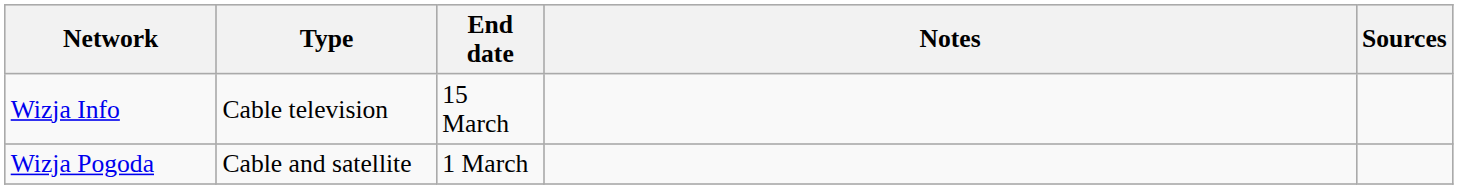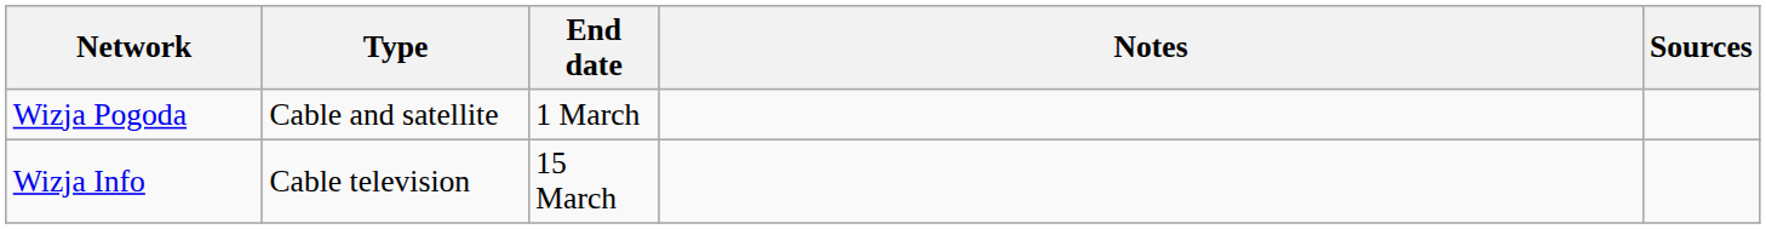 <table class="wikitable">
 <tr>
 <th style="text-align:center; width:125px">Network</th>
 <th style="text-align:center; width:130px">Type</th>
 <th style="text-align:center; width:60px">End date</th>
 <th style="text-align:center; width:500px">Notes</th>
 <th style="text-align:center; width:30px">Sources</th>
 </tr>
 <tr>
+<td><a href='#'>Wizja Pogoda</a></td>
+<td>Cable and satellite</td>
+<td>1 March</td>
+<td></td>
+<td></td>
+</tr>
+<tr>
 <td><a href='#'>Wizja Info</a></td>
 <td>Cable television</td>
 <td>15 March</td>
 <td></td>
 <td></td>
 </tr>
-<tr>
-<td><a href='#'>Wizja Pogoda</a></td>
-<td>Cable and satellite</td>
-<td>1 March</td>
-<td></td>
-<td></td>
-</tr>
 </table>
